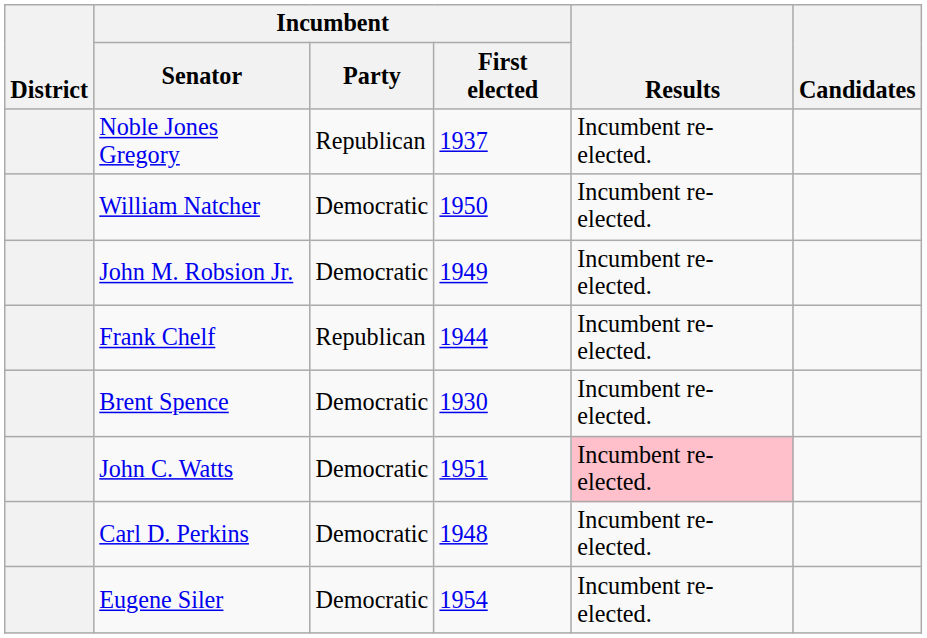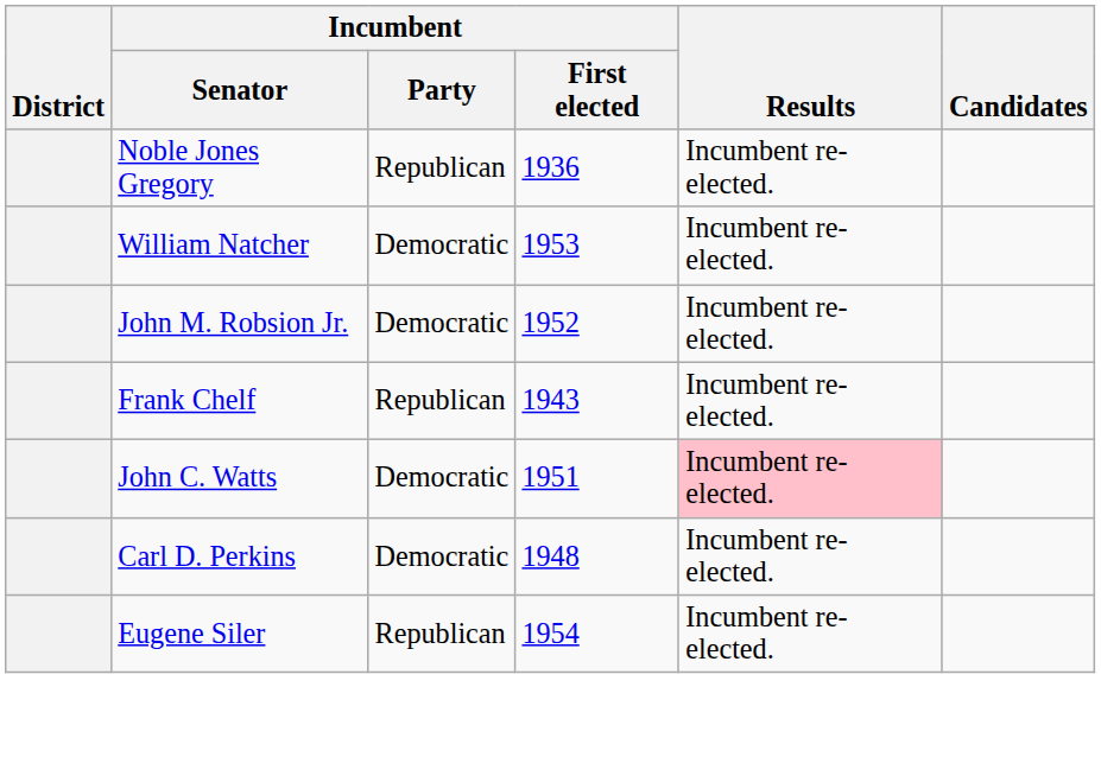 <table class=wikitable>
 <tr valign=bottom>
 <th rowspan=2>District</th>
 <th colspan=3>Incumbent</th>
 <th rowspan=2>Results</th>
 <th rowspan=2>Candidates</th>
 </tr>
 <tr>
 <th>Senator</th>
 <th>Party</th>
 <th>First elected</th>
 </tr>
 <tr>
 <th></th>
 <td><a href='#'>Noble Jones Gregory</a></td>
 <td>Republican</td>
-<td><a href='#'>1937</a></td>
+<td><a href='#'>1936</a></td>
 <td>Incumbent re-elected.</td>
 <td nowrap></td>
 </tr>
 <tr>
 <th></th>
 <td><a href='#'>William Natcher</a></td>
 <td>Democratic</td>
-<td><a href='#'>1950 </a></td>
+<td><a href='#'>1953 </a></td>
 <td>Incumbent re-elected.</td>
 <td nowrap></td>
 </tr>
 <tr>
 <th></th>
 <td><a href='#'>John M. Robsion Jr.</a></td>
 <td>Democratic</td>
-<td><a href='#'>1949</a></td>
+<td><a href='#'>1952</a></td>
 <td>Incumbent re-elected.</td>
 <td nowrap></td>
 </tr>
 <tr>
 <th></th>
 <td><a href='#'>Frank Chelf</a></td>
 <td>Republican</td>
-<td><a href='#'>1944</a></td>
-<td>Incumbent re-elected.</td>
-<td nowrap></td>
-</tr>
-<tr>
-<th></th>
-<td><a href='#'>Brent Spence</a></td>
-<td>Democratic</td>
-<td><a href='#'>1930</a></td>
+<td><a href='#'>1943</a></td>
 <td>Incumbent re-elected.</td>
 <td nowrap></td>
 </tr>
 <tr>
 <th></th>
 <td><a href='#'>John C. Watts</a></td>
 <td>Democratic</td>
 <td><a href='#'>1951 </a></td>
 <td style="background: pink;">Incumbent re-elected.</td>
 <td nowrap></td>
 </tr>
 <tr>
 <th></th>
 <td><a href='#'>Carl D. Perkins</a></td>
 <td>Democratic</td>
 <td><a href='#'>1948</a></td>
 <td>Incumbent re-elected.</td>
 <td nowrap></td>
 </tr>
 <tr>
 <th></th>
 <td><a href='#'>Eugene Siler</a></td>
-<td>Democratic</td>
+<td>Republican</td>
 <td><a href='#'>1954</a></td>
 <td>Incumbent re-elected.</td>
 <td nowrap></td>
 </tr>
 </table>
